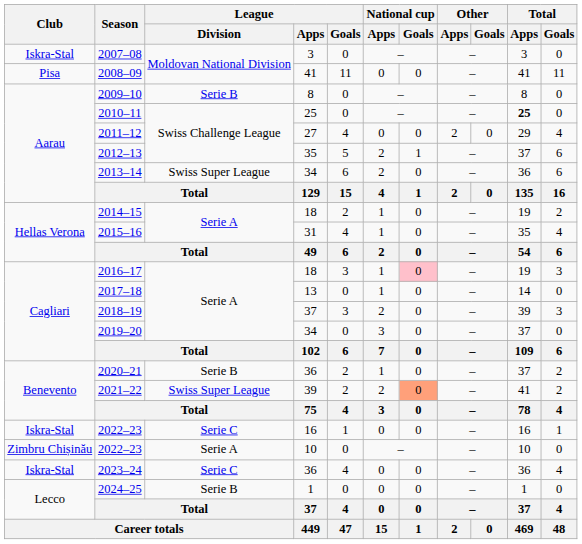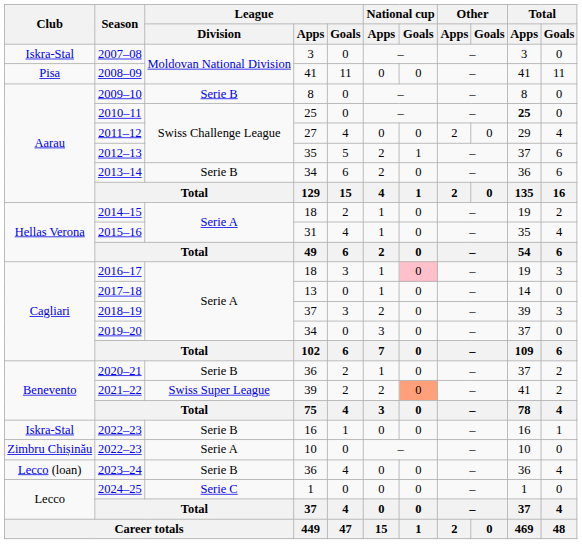 <table class="wikitable" style="text-align:center">
 <tr>
 <th rowspan=2>Club</th>
 <th rowspan=2>Season</th>
 <th colspan=3>League</th>
 <th colspan=2>National cup</th>
 <th colspan=2>Other</th>
 <th colspan=2>Total</th>
 </tr>
 <tr>
 <th>Division</th>
 <th>Apps</th>
 <th>Goals</th>
 <th>Apps</th>
 <th>Goals</th>
 <th>Apps</th>
 <th>Goals</th>
 <th>Apps</th>
 <th>Goals</th>
 </tr>
 <tr>
 <td><a href='#'>Iskra-Stal</a></td>
 <td><a href='#'>2007–08</a></td>
 <td rowspan=2><a href='#'>Moldovan National Division</a></td>
 <td>3</td>
 <td>0</td>
 <td colspan=2>–</td>
 <td colspan=2>–</td>
 <td>3</td>
 <td>0</td>
 </tr>
 <tr>
 <td><a href='#'>Pisa</a></td>
 <td><a href='#'>2008–09</a></td>
 <td>41</td>
 <td>11</td>
 <td>0</td>
 <td>0</td>
 <td colspan="2">–</td>
 <td>41</td>
 <td>11</td>
 </tr>
 <tr>
 <td rowspan=6><a href='#'>Aarau</a></td>
 <td><a href='#'>2009–10</a></td>
 <td><a href='#'>Serie B</a></td>
 <td>8</td>
 <td>0</td>
 <td colspan="2">–</td>
 <td colspan="2">–</td>
 <td>8</td>
 <td>0</td>
 </tr>
 <tr>
 <td><a href='#'>2010–11</a></td>
 <td rowspan=3>Swiss Challenge League</td>
 <td>25</td>
 <td>0</td>
 <td colspan="2">–</td>
 <td colspan="2">–</td>
 <td><strong>25</strong></td>
 <td>0</td>
 </tr>
 <tr>
 <td><a href='#'>2011–12</a></td>
 <td>27</td>
 <td>4</td>
 <td>0</td>
 <td>0</td>
 <td>2</td>
 <td>0</td>
 <td>29</td>
 <td>4</td>
 </tr>
 <tr>
 <td><a href='#'>2012–13</a></td>
 <td>35</td>
 <td>5</td>
 <td>2</td>
 <td>1</td>
 <td colspan="2">–</td>
 <td>37</td>
 <td>6</td>
 </tr>
 <tr>
 <td><a href='#'>2013–14</a></td>
-<td>Swiss Super League</td>
+<td>Serie B</td>
 <td>34</td>
 <td>6</td>
 <td>2</td>
 <td>0</td>
 <td colspan="2">–</td>
 <td>36</td>
 <td>6</td>
 </tr>
 <tr>
 <th colspan=2>Total</th>
 <th>129</th>
 <th>15</th>
 <th>4</th>
 <th>1</th>
 <th>2</th>
 <th>0</th>
 <th>135</th>
 <th>16</th>
 </tr>
 <tr>
 <td rowspan=3><a href='#'>Hellas Verona</a></td>
 <td><a href='#'>2014–15</a></td>
 <td rowspan=2><a href='#'>Serie A</a></td>
 <td>18</td>
 <td>2</td>
 <td>1</td>
 <td>0</td>
 <td colspan="2">–</td>
 <td>19</td>
 <td>2</td>
 </tr>
 <tr>
 <td><a href='#'>2015–16</a></td>
 <td>31</td>
 <td>4</td>
 <td>1</td>
 <td>0</td>
 <td colspan="2">–</td>
 <td>35</td>
 <td>4</td>
 </tr>
 <tr>
 <th colspan=2>Total</th>
 <th>49</th>
 <th>6</th>
 <th>2</th>
 <th>0</th>
 <th colspan="2">–</th>
 <th>54</th>
 <th>6</th>
 </tr>
 <tr>
 <td rowspan=5><a href='#'>Cagliari</a></td>
 <td><a href='#'>2016–17</a></td>
 <td rowspan=4>Serie A</td>
 <td>18</td>
 <td>3</td>
 <td>1</td>
 <td style="background: pink;">0</td>
 <td colspan="2">–</td>
 <td>19</td>
 <td>3</td>
 </tr>
 <tr>
 <td><a href='#'>2017–18</a></td>
 <td>13</td>
 <td>0</td>
 <td>1</td>
 <td>0</td>
 <td colspan="2">–</td>
 <td>14</td>
 <td>0</td>
 </tr>
 <tr>
 <td><a href='#'>2018–19</a></td>
 <td>37</td>
 <td>3</td>
 <td>2</td>
 <td>0</td>
 <td colspan="2">–</td>
 <td>39</td>
 <td>3</td>
 </tr>
 <tr>
 <td><a href='#'>2019–20</a></td>
 <td>34</td>
 <td>0</td>
 <td>3</td>
 <td>0</td>
 <td colspan="2">–</td>
 <td>37</td>
 <td>0</td>
 </tr>
 <tr>
 <th colspan=2>Total</th>
 <th>102</th>
 <th>6</th>
 <th>7</th>
 <th>0</th>
 <th colspan="2">–</th>
 <th>109</th>
 <th>6</th>
 </tr>
 <tr>
 <td rowspan=3><a href='#'>Benevento</a></td>
 <td><a href='#'>2020–21</a></td>
 <td>Serie B</td>
 <td>36</td>
 <td>2</td>
 <td>1</td>
 <td>0</td>
 <td colspan="2">–</td>
 <td>37</td>
 <td>2</td>
 </tr>
 <tr>
 <td><a href='#'>2021–22</a></td>
 <td><a href='#'>Swiss Super League</a></td>
 <td>39</td>
 <td>2</td>
 <td>2</td>
 <td style="background: lightsalmon;">0</td>
 <td colspan="2">–</td>
 <td>41</td>
 <td>2</td>
 </tr>
 <tr>
 <th colspan=2>Total</th>
 <th>75</th>
 <th>4</th>
 <th>3</th>
 <th>0</th>
 <th colspan="2">–</th>
 <th>78</th>
 <th>4</th>
 </tr>
 <tr>
 <td><a href='#'>Iskra-Stal</a></td>
 <td><a href='#'>2022–23</a></td>
-<td><a href='#'>Serie C</a></td>
+<td>Serie B</td>
 <td>16</td>
 <td>1</td>
 <td>0</td>
 <td>0</td>
 <td colspan="2">–</td>
 <td>16</td>
 <td>1</td>
 </tr>
 <tr>
 <td><a href='#'>Zimbru Chișinău</a></td>
 <td><a href='#'>2022–23</a></td>
 <td>Serie A</td>
 <td>10</td>
 <td>0</td>
 <td colspan="2">–</td>
 <td colspan="2">–</td>
 <td>10</td>
 <td>0</td>
 </tr>
 <tr>
-<td><a href='#'>Iskra-Stal</a></td>
+<td><a href='#'>Lecco</a> (loan)</td>
 <td><a href='#'>2023–24</a></td>
-<td><a href='#'>Serie C</a></td>
+<td>Serie B</td>
 <td>36</td>
 <td>4</td>
 <td>0</td>
 <td>0</td>
 <td colspan="2">–</td>
 <td>36</td>
 <td>4</td>
 </tr>
 <tr>
 <td rowspan=2>Lecco</td>
 <td><a href='#'>2024–25</a></td>
-<td>Serie B</td>
+<td><a href='#'>Serie C</a></td>
 <td>1</td>
 <td>0</td>
 <td>0</td>
 <td>0</td>
 <td colspan="2">–</td>
 <td>1</td>
 <td>0</td>
 </tr>
 <tr>
 <th colspan=2>Total</th>
 <th>37</th>
 <th>4</th>
 <th>0</th>
 <th>0</th>
 <th colspan="2">–</th>
 <th>37</th>
 <th>4</th>
 </tr>
 <tr>
 <th colspan=3><strong>Career totals</strong></th>
 <th>449</th>
 <th>47</th>
 <th>15</th>
 <th>1</th>
 <th>2</th>
 <th>0</th>
 <th>469</th>
 <th>48</th>
 </tr>
 </table>
